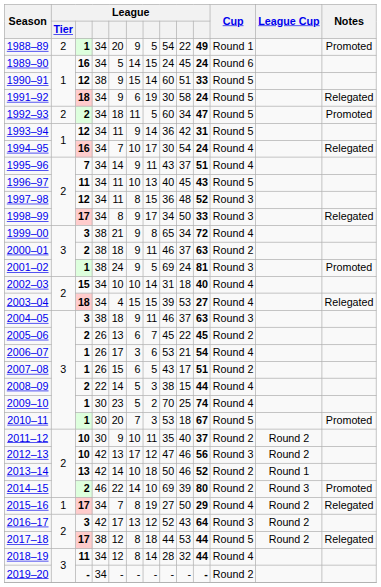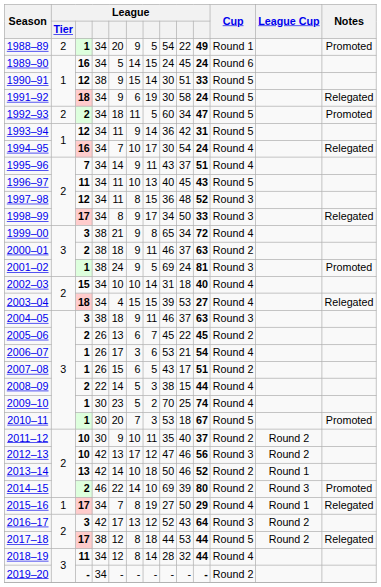 <table class="wikitable" style="text-align: center;">
 <tr style="background:#efefef;">
 <th scope=col rowspan="2">Season</th>
 <th scope=col colspan="9" class=unsortable>League</th>
 <th scope=col rowspan="2"><a href='#'>Cup</a></th>
 <th scope=col rowspan="2"><a href='#'>League Cup</a></th>
 <th scope=col rowspan="2">Notes</th>
 </tr>
 <tr>
 <th><a href='#'>Tier</a></th>
 <th></th>
 <th></th>
 <th></th>
 <th></th>
 <th></th>
 <th></th>
 <th></th>
 <th></th>
 </tr>
 <tr>
 <td><a href='#'>1988–89</a></td>
 <td>2</td>
 <td align=right bgcolor="#DDFFDD"> <strong>1</strong></td>
 <td align=right>34</td>
 <td align=right>20</td>
 <td align=right>9</td>
 <td align=right>5</td>
 <td align=right>54</td>
 <td align=right>22</td>
 <td align=right><strong>49</strong></td>
 <td>Round 1</td>
 <td></td>
 <td>Promoted</td>
 </tr>
 <tr>
 <td><a href='#'>1989–90</a></td>
 <td scope=col rowspan="3">1</td>
 <td align=right><strong>16</strong></td>
 <td align=right>34</td>
 <td align=right>5</td>
 <td align=right>14</td>
 <td align=right>15</td>
 <td align=right>24</td>
 <td align=right>45</td>
 <td align=right><strong>24</strong></td>
 <td>Round 6</td>
 <td></td>
 <td></td>
 </tr>
 <tr>
 <td><a href='#'>1990–91</a></td>
 <td align=right><strong>12</strong></td>
 <td align=right>38</td>
 <td align=right>9</td>
 <td align=right>15</td>
 <td align=right>14</td>
-<td align=right>60</td>
+<td align=right>30</td>
 <td align=right>51</td>
 <td align=right><strong>33</strong></td>
 <td>Round 5</td>
 <td></td>
 <td></td>
 </tr>
 <tr>
 <td><a href='#'>1991–92</a></td>
 <td align=right bgcolor="#FFCCCC"> <strong>18</strong></td>
 <td align=right>34</td>
 <td align=right>9</td>
 <td align=right>6</td>
 <td align=right>19</td>
 <td align=right>30</td>
 <td align=right>58</td>
 <td align=right><strong>24</strong></td>
 <td>Round 5</td>
 <td></td>
 <td>Relegated</td>
 </tr>
 <tr>
 <td><a href='#'>1992–93</a></td>
 <td>2</td>
 <td align=right bgcolor="#DDFFDD"> <strong>2</strong></td>
 <td align=right>34</td>
 <td align=right>18</td>
 <td align=right>11</td>
 <td align=right>5</td>
 <td align=right>60</td>
 <td align=right>34</td>
 <td align=right><strong>47</strong></td>
 <td>Round 5</td>
 <td></td>
 <td>Promoted</td>
 </tr>
 <tr>
 <td><a href='#'>1993–94</a></td>
 <td scope=col rowspan="2">1</td>
 <td align=right><strong>12</strong></td>
 <td align=right>34</td>
 <td align=right>11</td>
 <td align=right>9</td>
 <td align=right>14</td>
 <td align=right>36</td>
 <td align=right>42</td>
 <td align=right><strong>31</strong></td>
 <td>Round 5</td>
 <td></td>
 <td></td>
 </tr>
 <tr>
 <td><a href='#'>1994–95</a></td>
 <td align=right bgcolor="#FFCCCC"> <strong>16</strong></td>
 <td align=right>34</td>
 <td align=right>7</td>
 <td align=right>10</td>
 <td align=right>17</td>
 <td align=right>30</td>
 <td align=right>54</td>
 <td align=right><strong>24</strong></td>
 <td>Round 4</td>
 <td></td>
 <td>Relegated</td>
 </tr>
 <tr>
 <td><a href='#'>1995–96</a></td>
 <td scope=col rowspan="4">2</td>
 <td align=right><strong>7</strong></td>
 <td align=right>34</td>
 <td align=right>14</td>
 <td align=right>9</td>
 <td align=right>11</td>
 <td align=right>43</td>
 <td align=right>37</td>
 <td align=right><strong>51</strong></td>
 <td>Round 4</td>
 <td></td>
 <td></td>
 </tr>
 <tr>
 <td><a href='#'>1996–97</a></td>
 <td align=right><strong>11</strong></td>
 <td align=right>34</td>
 <td align=right>11</td>
 <td align=right>10</td>
 <td align=right>13</td>
 <td align=right>40</td>
 <td align=right>45</td>
 <td align=right><strong>43</strong></td>
 <td>Round 5</td>
 <td></td>
 <td></td>
 </tr>
 <tr>
 <td><a href='#'>1997–98</a></td>
 <td align=right><strong>12</strong></td>
 <td align=right>34</td>
 <td align=right>11</td>
 <td align=right>8</td>
 <td align=right>15</td>
 <td align=right>36</td>
 <td align=right>48</td>
 <td align=right><strong>52</strong></td>
 <td>Round 3</td>
 <td></td>
 <td></td>
 </tr>
 <tr>
 <td><a href='#'>1998–99</a></td>
 <td align=right bgcolor="#FFCCCC"> <strong>17</strong></td>
 <td align=right>34</td>
 <td align=right>8</td>
 <td align=right>9</td>
 <td align=right>17</td>
 <td align=right>34</td>
 <td align=right>50</td>
 <td align=right><strong>33</strong></td>
 <td>Round 3</td>
 <td></td>
 <td>Relegated</td>
 </tr>
 <tr>
 <td><a href='#'>1999–00</a></td>
 <td scope=col rowspan="3">3</td>
 <td align=right><strong>3</strong></td>
 <td align=right>38</td>
 <td align=right>21</td>
 <td align=right>9</td>
 <td align=right>8</td>
 <td align=right>65</td>
 <td align=right>34</td>
 <td align=right><strong>72</strong></td>
 <td>Round 4</td>
 <td></td>
 <td></td>
 </tr>
 <tr>
 <td><a href='#'>2000–01</a></td>
 <td align=right><strong>2</strong></td>
 <td align=right>38</td>
 <td align=right>18</td>
 <td align=right>9</td>
 <td align=right>11</td>
 <td align=right>46</td>
 <td align=right>37</td>
 <td align=right><strong>63</strong></td>
 <td>Round 2</td>
 <td></td>
 <td></td>
 </tr>
 <tr>
 <td><a href='#'>2001–02</a></td>
 <td align=right bgcolor="#DDFFDD"> <strong>1</strong></td>
 <td align=right>38</td>
 <td align=right>24</td>
 <td align=right>9</td>
 <td align=right>5</td>
 <td align=right>69</td>
 <td align=right>24</td>
 <td align=right><strong>81</strong></td>
 <td>Round 3</td>
 <td></td>
 <td>Promoted</td>
 </tr>
 <tr>
 <td><a href='#'>2002–03</a></td>
 <td scope=col rowspan="2">2</td>
 <td align=right><strong>15</strong></td>
 <td align=right>34</td>
 <td align=right>10</td>
 <td align=right>10</td>
 <td align=right>14</td>
 <td align=right>31</td>
 <td align=right>18</td>
 <td align=right><strong>40</strong></td>
 <td>Round 4</td>
 <td></td>
 <td></td>
 </tr>
 <tr>
 <td><a href='#'>2003–04</a></td>
 <td align=right bgcolor="#FFCCCC"> <strong>18</strong></td>
 <td align=right>34</td>
 <td align=right>4</td>
 <td align=right>15</td>
 <td align=right>15</td>
 <td align=right>39</td>
 <td align=right>53</td>
 <td align=right><strong>27</strong></td>
 <td>Round 4</td>
 <td></td>
 <td>Relegated</td>
 </tr>
 <tr>
 <td><a href='#'>2004–05</a></td>
 <td scope=col rowspan="7">3</td>
 <td align=right><strong>3</strong></td>
 <td align=right>38</td>
 <td align=right>18</td>
 <td align=right>9</td>
 <td align=right>11</td>
 <td align=right>46</td>
 <td align=right>37</td>
 <td align=right><strong>63</strong></td>
 <td>Round 3</td>
 <td></td>
 <td></td>
 </tr>
 <tr>
 <td><a href='#'>2005–06</a></td>
 <td align=right><strong>2</strong></td>
 <td align=right>26</td>
 <td align=right>13</td>
 <td align=right>6</td>
 <td align=right>7</td>
 <td align=right>45</td>
 <td align=right>22</td>
 <td align=right><strong>45</strong></td>
 <td>Round 2</td>
 <td></td>
 <td></td>
 </tr>
 <tr>
 <td><a href='#'>2006–07</a></td>
 <td align=right><strong>1</strong></td>
 <td align=right>26</td>
 <td align=right>17</td>
 <td align=right>3</td>
 <td align=right>6</td>
 <td align=right>53</td>
 <td align=right>21</td>
 <td align=right><strong>54</strong></td>
 <td>Round 4</td>
 <td></td>
 <td></td>
 </tr>
 <tr>
 <td><a href='#'>2007–08</a></td>
 <td align=right><strong>1</strong></td>
 <td align=right>26</td>
 <td align=right>15</td>
 <td align=right>6</td>
 <td align=right>5</td>
 <td align=right>43</td>
 <td align=right>17</td>
 <td align=right><strong>51</strong></td>
 <td>Round 2</td>
 <td></td>
 <td></td>
 </tr>
 <tr>
 <td><a href='#'>2008–09</a></td>
 <td align=right><strong>2</strong></td>
 <td align=right>22</td>
 <td align=right>14</td>
 <td align=right>5</td>
 <td align=right>3</td>
 <td align=right>38</td>
 <td align=right>15</td>
 <td align=right><strong>44</strong></td>
 <td>Round 4</td>
 <td></td>
 <td></td>
 </tr>
 <tr>
 <td><a href='#'>2009–10</a></td>
 <td align=right><strong>1</strong></td>
 <td align=right>30</td>
 <td align=right>23</td>
 <td align=right>5</td>
 <td align=right>2</td>
 <td align=right>70</td>
 <td align=right>25</td>
 <td align=right><strong>74</strong></td>
 <td>Round 4</td>
 <td></td>
 <td></td>
 </tr>
 <tr>
 <td><a href='#'>2010–11</a></td>
 <td align=right bgcolor="#DDFFDD"> <strong>1</strong></td>
 <td align=right>30</td>
 <td align=right>20</td>
 <td align=right>7</td>
 <td align=right>3</td>
 <td align=right>53</td>
 <td align=right>18</td>
 <td align=right><strong>67</strong></td>
 <td>Round 5</td>
 <td></td>
 <td>Promoted</td>
 </tr>
 <tr>
 <td><a href='#'>2011–12</a></td>
 <td scope=col rowspan="4">2</td>
 <td align=right><strong>10</strong></td>
 <td align=right>30</td>
 <td align=right>9</td>
 <td align=right>10</td>
 <td align=right>11</td>
 <td align=right>35</td>
 <td align=right>40</td>
 <td align=right><strong>37</strong></td>
 <td>Round 2</td>
 <td>Round 2</td>
 <td></td>
 </tr>
 <tr>
 <td><a href='#'>2012–13</a></td>
 <td align=right><strong>10</strong></td>
 <td align=right>42</td>
 <td align=right>13</td>
 <td align=right>17</td>
 <td align=right>12</td>
 <td align=right>47</td>
 <td align=right>46</td>
 <td align=right><strong>56</strong></td>
 <td>Round 3</td>
 <td>Round 2</td>
 <td></td>
 </tr>
 <tr>
 <td><a href='#'>2013–14</a></td>
 <td align=right><strong>13</strong></td>
 <td align=right>42</td>
 <td align=right>14</td>
 <td align=right>10</td>
 <td align=right>18</td>
 <td align=right>50</td>
 <td align=right>46</td>
 <td align=right><strong>52</strong></td>
 <td>Round 2</td>
 <td>Round 1</td>
 <td></td>
 </tr>
 <tr>
 <td><a href='#'>2014–15</a></td>
 <td align=right bgcolor="#DDFFDD"> <strong>2</strong></td>
 <td align=right>46</td>
 <td align=right>22</td>
 <td align=right>14</td>
 <td align=right>10</td>
 <td align=right>69</td>
 <td align=right>39</td>
 <td align=right><strong>80</strong></td>
 <td>Round 2</td>
 <td>Round 3</td>
 <td>Promoted</td>
 </tr>
 <tr>
 <td><a href='#'>2015–16</a></td>
 <td>1</td>
 <td align=right bgcolor="#FFCCCC"> <strong>17</strong></td>
 <td align=right>34</td>
 <td align=right>7</td>
 <td align=right>8</td>
 <td align=right>19</td>
 <td align=right>27</td>
 <td align=right>50</td>
 <td align=right><strong>29</strong></td>
 <td>Round 4</td>
-<td>Round 2</td>
+<td>Round 1</td>
 <td>Relegated</td>
 </tr>
 <tr>
 <td><a href='#'>2016–17</a></td>
 <td scope=col rowspan="2">2</td>
 <td align=right><strong>3</strong></td>
 <td align=right>42</td>
 <td align=right>17</td>
 <td align=right>13</td>
 <td align=right>12</td>
 <td align=right>52</td>
 <td align=right>43</td>
 <td align=right><strong>64</strong></td>
 <td>Round 3</td>
 <td>Round 2</td>
 <td></td>
 </tr>
 <tr>
 <td><a href='#'>2017–18</a></td>
 <td align=right bgcolor="#FFCCCC"> <strong>17</strong></td>
 <td align=right>38</td>
 <td align=right>12</td>
 <td align=right>8</td>
 <td align=right>18</td>
 <td align=right>44</td>
 <td align=right>53</td>
 <td align=right><strong>44</strong></td>
 <td>Round 5</td>
 <td>Round 2</td>
 <td>Relegated</td>
 </tr>
 <tr>
 <td><a href='#'>2018–19</a></td>
 <td scope=col rowspan="2">3</td>
 <td align=right><strong>11</strong></td>
 <td align=right>34</td>
 <td align=right>12</td>
 <td align=right>8</td>
 <td align=right>14</td>
 <td align=right>28</td>
 <td align=right>32</td>
 <td align=right><strong>44</strong></td>
 <td>Round 4</td>
 <td></td>
 <td></td>
 </tr>
 <tr>
 <td><a href='#'>2019–20</a></td>
 <td align=right><strong>-</strong></td>
 <td align=right>34</td>
 <td align=right>-</td>
 <td align=right>-</td>
 <td align=right>-</td>
 <td align=right>-</td>
 <td align=right>-</td>
 <td align=right><strong>-</strong></td>
 <td>Round 2</td>
 <td></td>
 <td></td>
 </tr>
 <tr>
 </tr>
 </table>
